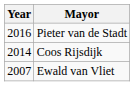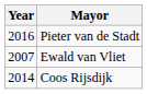 <table class="wikitable">
 <tr>
 <th>Year</th>
 <th>Mayor</th>
 </tr>
 <tr>
 <td>2016</td>
 <td>Pieter van de Stadt</td>
 </tr>
 <tr>
+<td>2007</td>
+<td>Ewald van Vliet</td>
+</tr>
+<tr>
 <td>2014</td>
 <td>Coos Rijsdijk</td>
 </tr>
-<tr>
-<td>2007</td>
-<td>Ewald van Vliet</td>
-</tr>
 </table>
